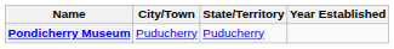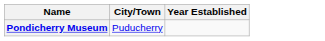 <table class="wikitable sortable">
 <tr>
 <th scope=col>Name</th>
 <th scope=col>City/Town</th>
-<th scope=col>State/Territory</th>
 <th scope=col>Year Established</th>
 </tr>
 <tr>
 <th scope=row><a href='#'>Pondicherry Museum</a></th>
 <td><a href='#'>Puducherry</a></td>
-<td><a href='#'>Puducherry</a></td>
 <td></td>
 </tr>
 </table>
